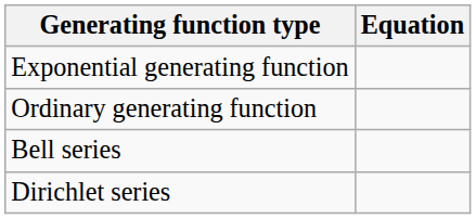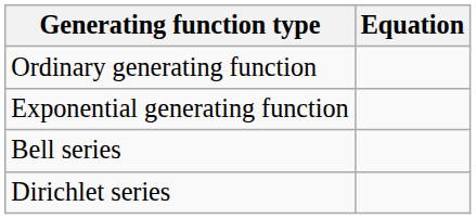 <table class="wikitable">
 <tr>
 <th>Generating function type</th>
 <th>Equation</th>
 </tr>
 <tr>
-<td>Exponential generating function</td>
+<td>Ordinary generating function</td>
 <td></td>
 </tr>
 <tr>
-<td>Ordinary generating function</td>
+<td>Exponential generating function</td>
 <td></td>
 </tr>
 <tr>
 <td>Bell series</td>
 <td></td>
 </tr>
 <tr>
 <td>Dirichlet series</td>
 <td></td>
 </tr>
 </table>
